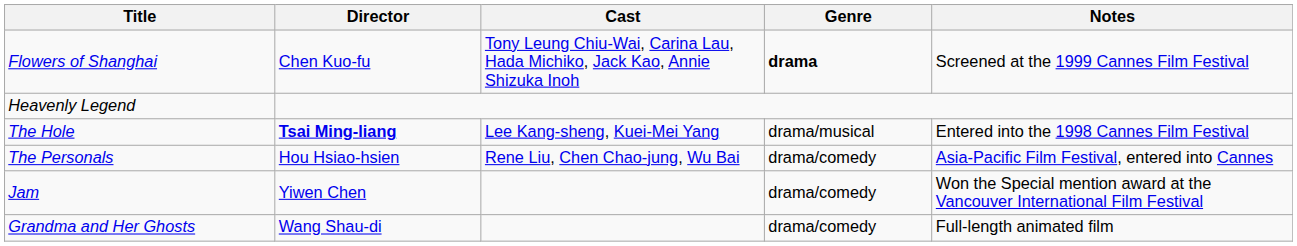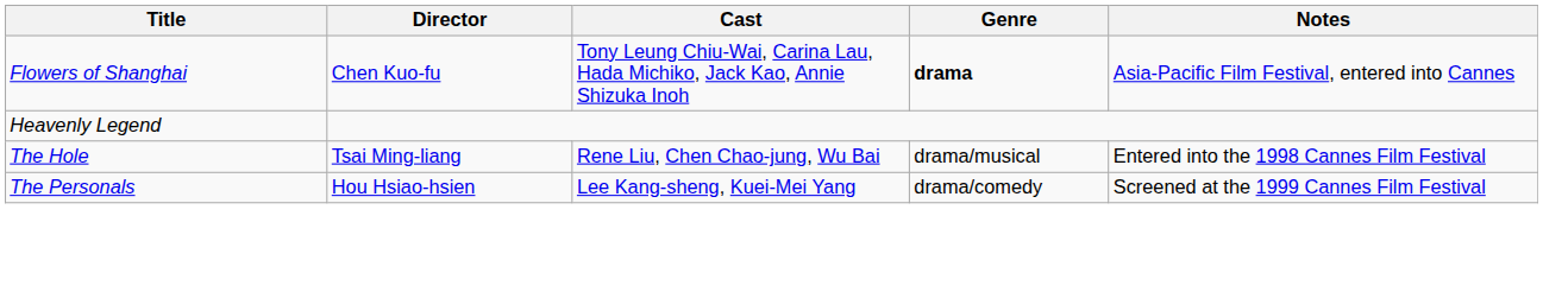 <table class="wikitable" width= "100%">
 <tr>
 <th width=21%>Title</th>
 <th width=16%>Director</th>
 <th width=22%>Cast</th>
 <th width=13%>Genre</th>
 <th width=28%>Notes</th>
 </tr>
 <tr>
 <td><em><a href='#'>Flowers of Shanghai</a></em></td>
 <td><a href='#'>Chen Kuo-fu</a></td>
 <td><a href='#'>Tony Leung Chiu-Wai</a>, <a href='#'>Carina Lau</a>, <a href='#'>Hada Michiko</a>, <a href='#'>Jack Kao</a>, <a href='#'>Annie Shizuka Inoh</a></td>
 <td><strong>drama</strong></td>
-<td>Screened at the <a href='#'>1999 Cannes Film Festival</a></td>
+<td><a href='#'>Asia-Pacific Film Festival</a>, entered into <a href='#'>Cannes</a></td>
 </tr>
 <tr>
 <td><em>Heavenly Legend</em></td>
 </tr>
 <tr>
 <td><em><a href='#'>The Hole</a></em></td>
-<td><strong><a href='#'>Tsai Ming-liang</a></strong></td>
-<td><a href='#'>Lee Kang-sheng</a>, <a href='#'>Kuei-Mei Yang</a></td>
+<td><a href='#'>Tsai Ming-liang</a></td>
+<td><a href='#'>Rene Liu</a>, <a href='#'>Chen Chao-jung</a>, <a href='#'>Wu Bai</a></td>
 <td>drama/musical</td>
 <td>Entered into the <a href='#'>1998 Cannes Film Festival</a></td>
 </tr>
 <tr>
 <td><em><a href='#'>The Personals</a></em></td>
 <td><a href='#'>Hou Hsiao-hsien</a></td>
-<td><a href='#'>Rene Liu</a>, <a href='#'>Chen Chao-jung</a>, <a href='#'>Wu Bai</a></td>
+<td><a href='#'>Lee Kang-sheng</a>, <a href='#'>Kuei-Mei Yang</a></td>
 <td>drama/comedy</td>
-<td><a href='#'>Asia-Pacific Film Festival</a>, entered into <a href='#'>Cannes</a></td>
-</tr>
-<tr>
-<td><em><a href='#'>Jam</a></em></td>
-<td><a href='#'>Yiwen Chen</a></td>
-<td></td>
-<td>drama/comedy</td>
-<td>Won the Special mention award at the <a href='#'>Vancouver International Film Festival</a></td>
-</tr>
-<tr>
-<td><em><a href='#'>Grandma and Her Ghosts</a></em></td>
-<td><a href='#'>Wang Shau-di</a></td>
-<td></td>
-<td>drama/comedy</td>
-<td>Full-length animated film</td>
+<td>Screened at the <a href='#'>1999 Cannes Film Festival</a></td>
 </tr>
 </table>
